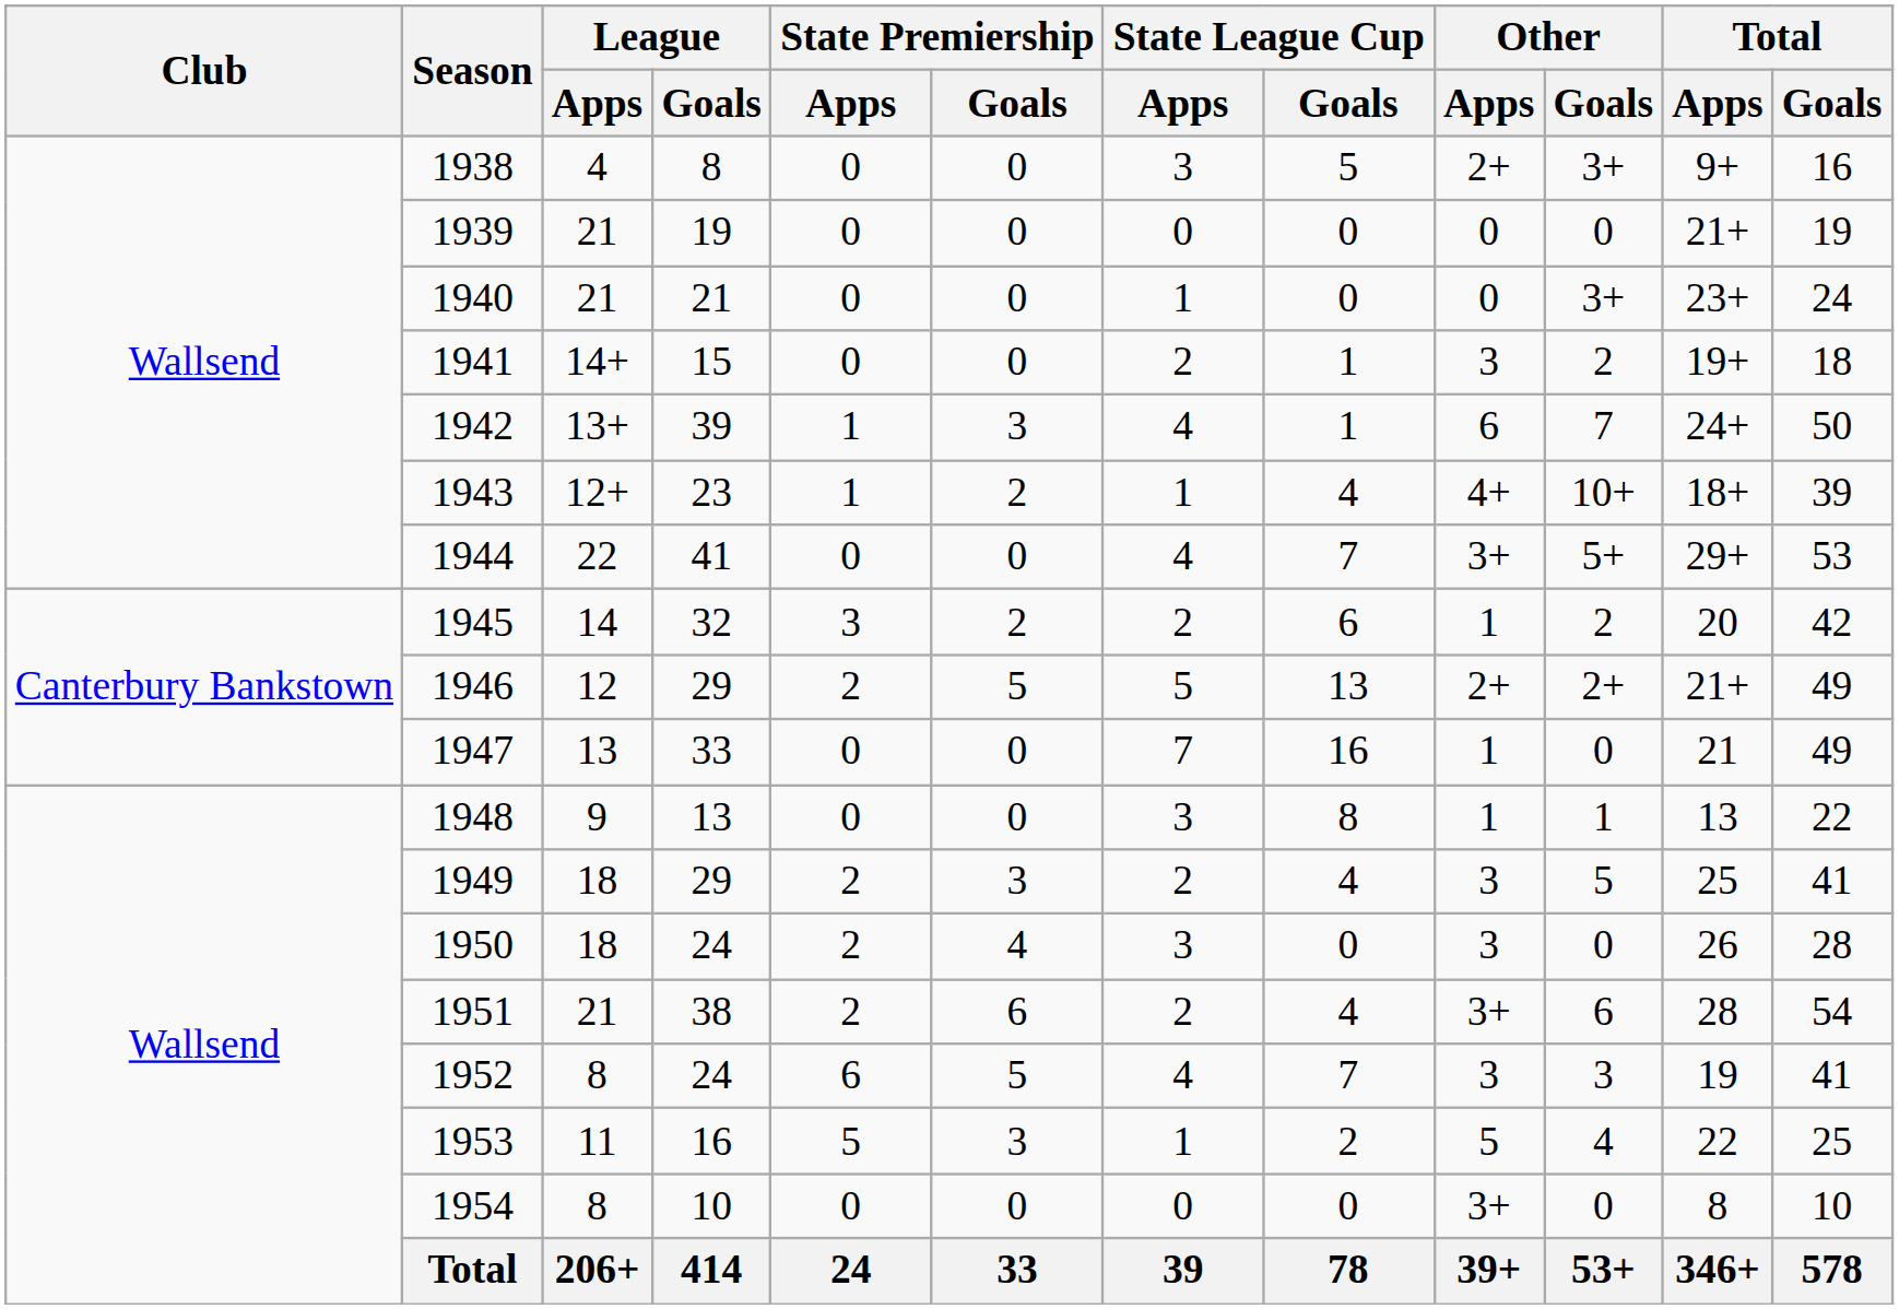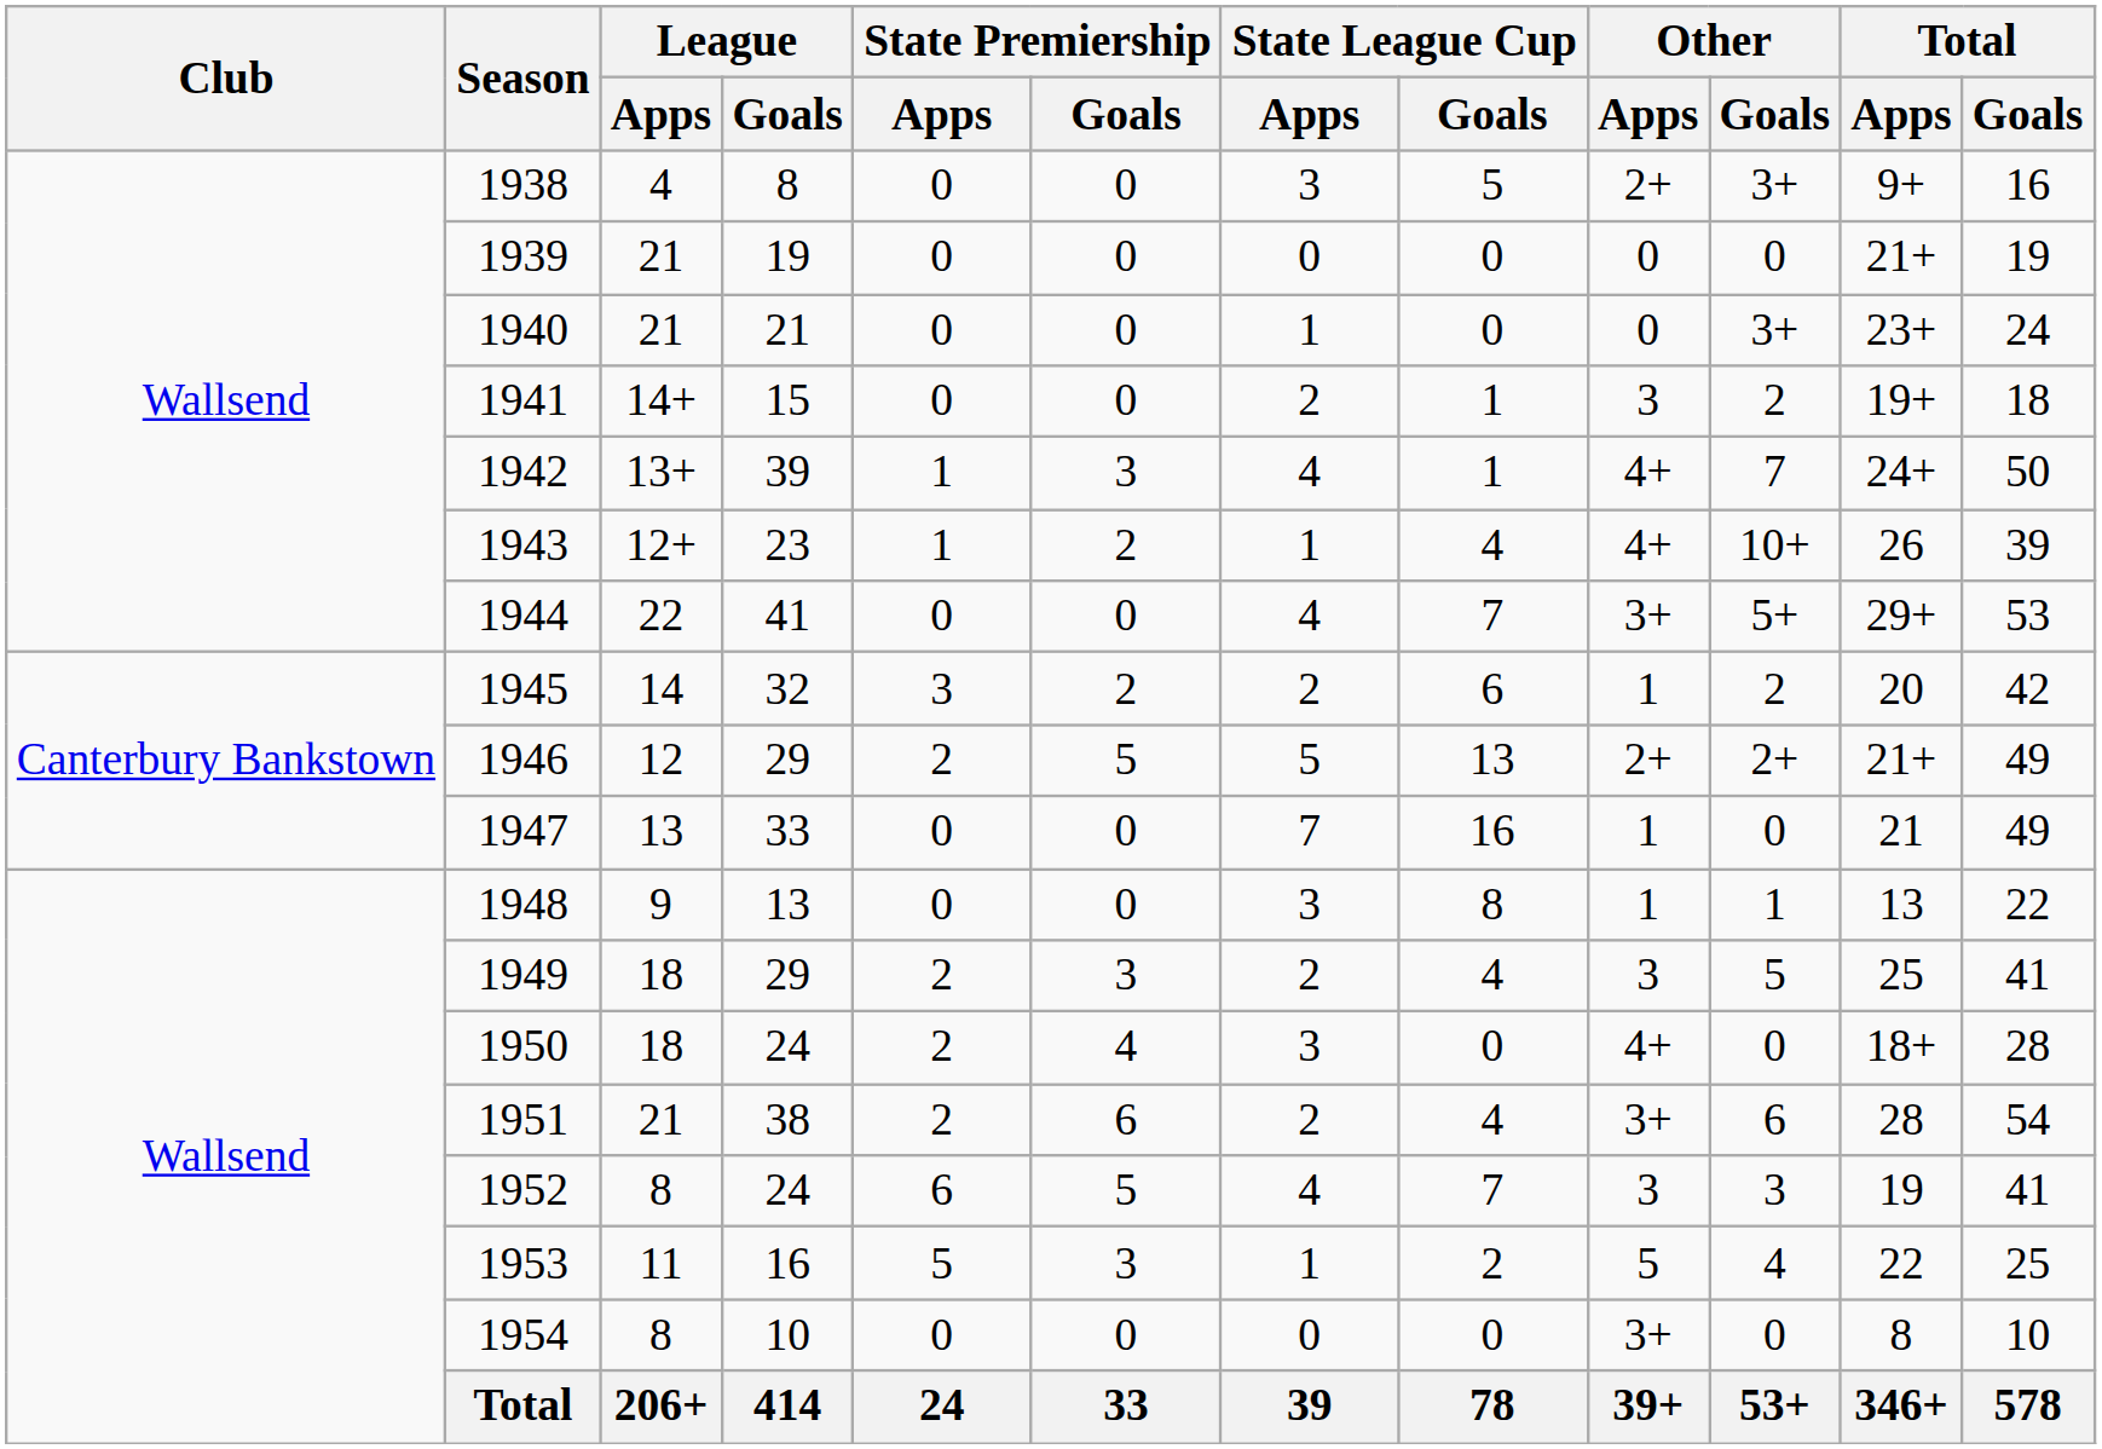 <table class="wikitable" style="font-size:100%; text-align: center;">
 <tr>
 <th rowspan=2>Club</th>
 <th rowspan=2>Season</th>
 <th colspan=2>League</th>
 <th colspan=2>State Premiership</th>
 <th colspan=2>State League Cup</th>
 <th colspan=2>Other</th>
 <th colspan=2>Total</th>
 </tr>
 <tr>
 <th>Apps</th>
 <th>Goals</th>
 <th>Apps</th>
 <th>Goals</th>
 <th>Apps</th>
 <th>Goals</th>
 <th>Apps</th>
 <th>Goals</th>
 <th>Apps</th>
 <th>Goals</th>
 </tr>
 <tr>
 <td rowspan=7><a href='#'>Wallsend</a></td>
 <td>1938</td>
 <td>4</td>
 <td>8</td>
 <td>0</td>
 <td>0</td>
 <td>3</td>
 <td>5</td>
 <td>2+</td>
 <td>3+</td>
 <td>9+</td>
 <td>16</td>
 </tr>
 <tr>
 <td>1939</td>
 <td>21</td>
 <td>19</td>
 <td>0</td>
 <td>0</td>
 <td>0</td>
 <td>0</td>
 <td>0</td>
 <td>0</td>
 <td>21+</td>
 <td>19</td>
 </tr>
 <tr>
 <td>1940</td>
 <td>21</td>
 <td>21</td>
 <td>0</td>
 <td>0</td>
 <td>1</td>
 <td>0</td>
 <td>0</td>
 <td>3+</td>
 <td>23+</td>
 <td>24</td>
 </tr>
 <tr>
 <td>1941</td>
 <td>14+</td>
 <td>15</td>
 <td>0</td>
 <td>0</td>
 <td>2</td>
 <td>1</td>
 <td>3</td>
 <td>2</td>
 <td>19+</td>
 <td>18</td>
 </tr>
 <tr>
 <td>1942</td>
 <td>13+</td>
 <td>39</td>
 <td>1</td>
 <td>3</td>
 <td>4</td>
 <td>1</td>
-<td>6</td>
+<td>4+</td>
 <td>7</td>
 <td>24+</td>
 <td>50</td>
 </tr>
 <tr>
 <td>1943</td>
 <td>12+</td>
 <td>23</td>
 <td>1</td>
 <td>2</td>
 <td>1</td>
 <td>4</td>
 <td>4+</td>
 <td>10+</td>
-<td>18+</td>
+<td>26</td>
 <td>39</td>
 </tr>
 <tr>
 <td>1944</td>
 <td>22</td>
 <td>41</td>
 <td>0</td>
 <td>0</td>
 <td>4</td>
 <td>7</td>
 <td>3+</td>
 <td>5+</td>
 <td>29+</td>
 <td>53</td>
 </tr>
 <tr>
 <td rowspan=3><a href='#'>Canterbury Bankstown</a></td>
 <td>1945</td>
 <td>14</td>
 <td>32</td>
 <td>3</td>
 <td>2</td>
 <td>2</td>
 <td>6</td>
 <td>1</td>
 <td>2</td>
 <td>20</td>
 <td>42</td>
 </tr>
 <tr>
 <td>1946</td>
 <td>12</td>
 <td>29</td>
 <td>2</td>
 <td>5</td>
 <td>5</td>
 <td>13</td>
 <td>2+</td>
 <td>2+</td>
 <td>21+</td>
 <td>49</td>
 </tr>
 <tr>
 <td>1947</td>
 <td>13</td>
 <td>33</td>
 <td>0</td>
 <td>0</td>
 <td>7</td>
 <td>16</td>
 <td>1</td>
 <td>0</td>
 <td>21</td>
 <td>49</td>
 </tr>
 <tr>
 <td rowspan=8><a href='#'>Wallsend</a></td>
 <td>1948</td>
 <td>9</td>
 <td>13</td>
 <td>0</td>
 <td>0</td>
 <td>3</td>
 <td>8</td>
 <td>1</td>
 <td>1</td>
 <td>13</td>
 <td>22</td>
 </tr>
 <tr>
 <td>1949</td>
 <td>18</td>
 <td>29</td>
 <td>2</td>
 <td>3</td>
 <td>2</td>
 <td>4</td>
 <td>3</td>
 <td>5</td>
 <td>25</td>
 <td>41</td>
 </tr>
 <tr>
 <td>1950</td>
 <td>18</td>
 <td>24</td>
 <td>2</td>
 <td>4</td>
 <td>3</td>
 <td>0</td>
-<td>3</td>
+<td>4+</td>
 <td>0</td>
-<td>26</td>
+<td>18+</td>
 <td>28</td>
 </tr>
 <tr>
 <td>1951</td>
 <td>21</td>
 <td>38</td>
 <td>2</td>
 <td>6</td>
 <td>2</td>
 <td>4</td>
 <td>3+</td>
 <td>6</td>
 <td>28</td>
 <td>54</td>
 </tr>
 <tr>
 <td>1952</td>
 <td>8</td>
 <td>24</td>
 <td>6</td>
 <td>5</td>
 <td>4</td>
 <td>7</td>
 <td>3</td>
 <td>3</td>
 <td>19</td>
 <td>41</td>
 </tr>
 <tr>
 <td>1953</td>
 <td>11</td>
 <td>16</td>
 <td>5</td>
 <td>3</td>
 <td>1</td>
 <td>2</td>
 <td>5</td>
 <td>4</td>
 <td>22</td>
 <td>25</td>
 </tr>
 <tr>
 <td>1954</td>
 <td>8</td>
 <td>10</td>
 <td>0</td>
 <td>0</td>
 <td>0</td>
 <td>0</td>
 <td>3+</td>
 <td>0</td>
 <td>8</td>
 <td>10</td>
 </tr>
 <tr>
 <th>Total</th>
 <th>206+</th>
 <th>414</th>
 <th>24</th>
 <th>33</th>
 <th>39</th>
 <th>78</th>
 <th>39+</th>
 <th>53+</th>
 <th>346+</th>
 <th>578</th>
 </tr>
 <tr>
 </tr>
 </table>
